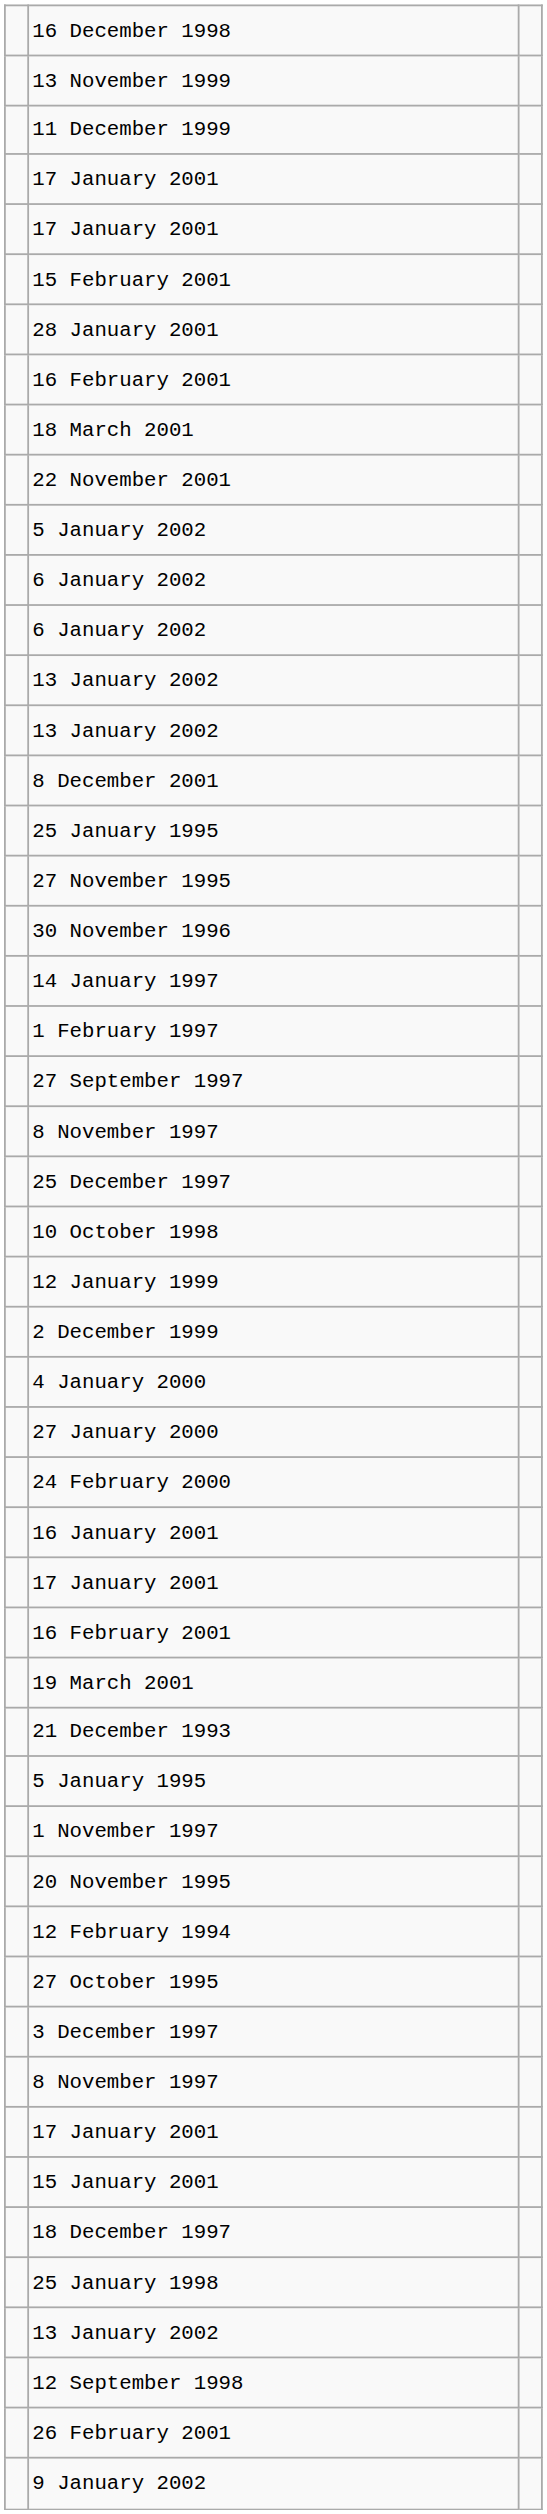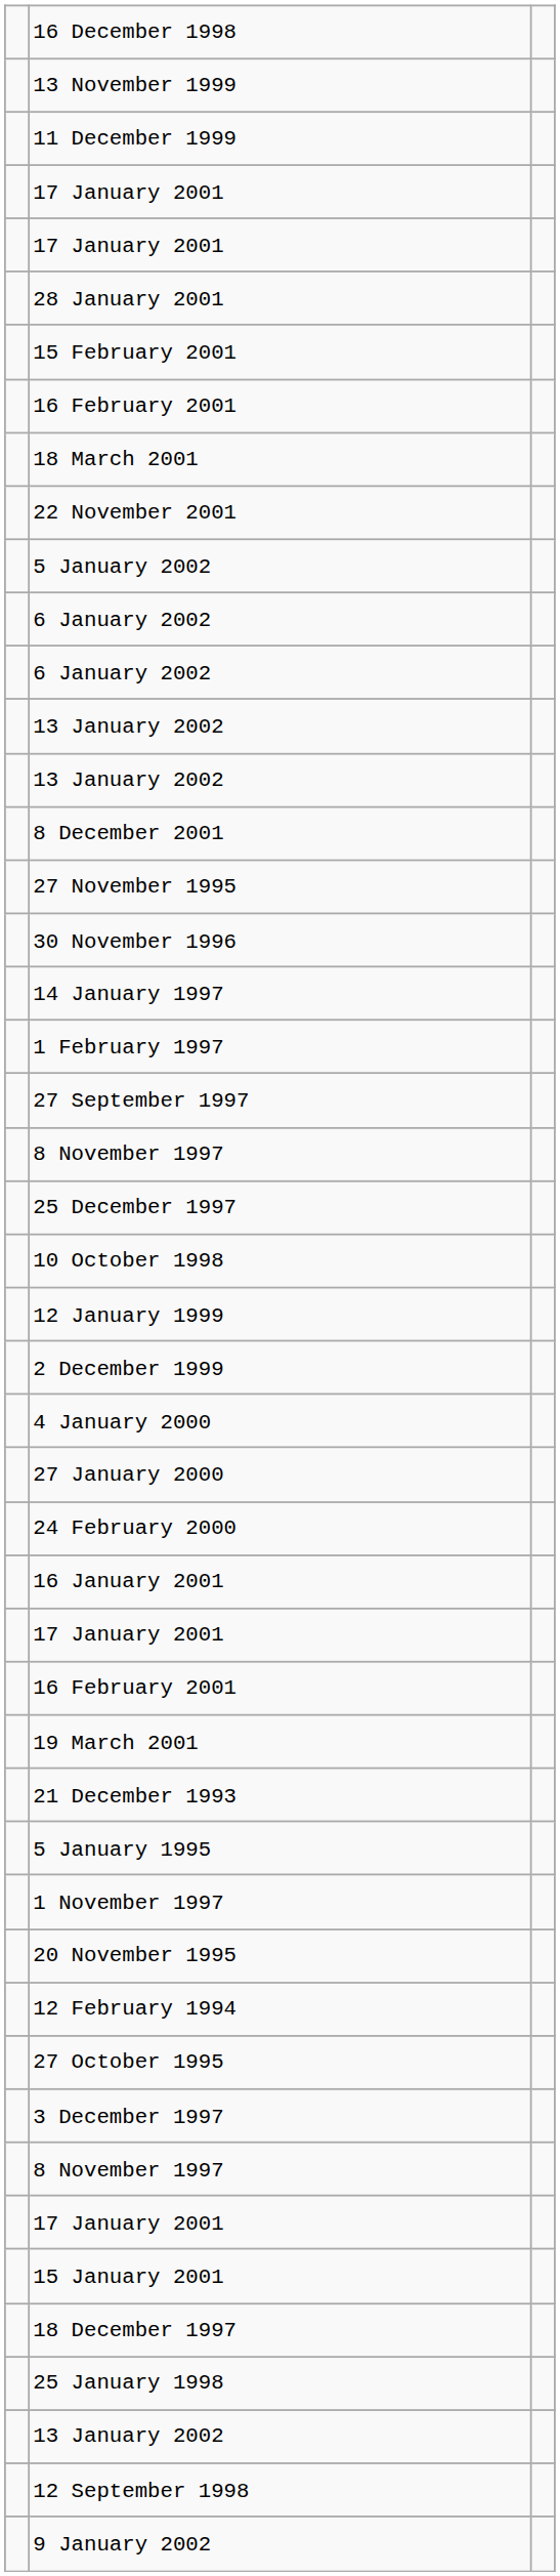 <table class="wikitable" style="font-size: 89%; float: left; width: 26em; margin-right: 1em; height: 1400px">
 <tr>
 <td></td>
 <td>16 December 1998</td>
 <td></td>
 </tr>
 <tr>
 <td></td>
 <td>13 November 1999</td>
 <td></td>
 </tr>
 <tr>
 <td></td>
 <td>11 December 1999</td>
 <td></td>
 </tr>
 <tr>
 <td></td>
 <td>17 January 2001</td>
 <td></td>
 </tr>
 <tr>
 <td></td>
 <td>17 January 2001</td>
 <td></td>
 </tr>
 <tr>
 <td></td>
-<td>15 February 2001</td>
+<td>28 January 2001</td>
 <td></td>
 </tr>
 <tr>
 <td></td>
-<td>28 January 2001</td>
+<td>15 February 2001</td>
 <td></td>
 </tr>
 <tr>
 <td></td>
 <td>16 February 2001</td>
 <td></td>
 </tr>
 <tr>
 <td></td>
 <td>18 March 2001</td>
 <td></td>
 </tr>
 <tr>
 <td></td>
 <td>22 November 2001</td>
 <td></td>
 </tr>
 <tr>
 <td></td>
 <td>5 January 2002</td>
 <td></td>
 </tr>
 <tr>
 <td></td>
 <td>6 January 2002</td>
 <td></td>
 </tr>
 <tr>
 <td></td>
 <td>6 January 2002</td>
 <td></td>
 </tr>
 <tr>
 <td></td>
 <td>13 January 2002</td>
 <td></td>
 </tr>
 <tr>
 <td></td>
 <td>13 January 2002</td>
 <td></td>
 </tr>
 <tr>
 <td></td>
 <td>8 December 2001</td>
-<td></td>
-</tr>
-<tr>
-<td></td>
-<td>25 January 1995</td>
 <td></td>
 </tr>
 <tr>
 <td></td>
 <td>27 November 1995</td>
 <td></td>
 </tr>
 <tr>
 <td></td>
 <td>30 November 1996</td>
 <td></td>
 </tr>
 <tr>
 <td></td>
 <td>14 January 1997</td>
 <td></td>
 </tr>
 <tr>
 <td></td>
 <td>1 February 1997</td>
 <td></td>
 </tr>
 <tr>
 <td></td>
 <td>27 September 1997</td>
 <td></td>
 </tr>
 <tr>
 <td></td>
 <td>8 November 1997</td>
 <td></td>
 </tr>
 <tr>
 <td></td>
 <td>25 December 1997</td>
 <td></td>
 </tr>
 <tr>
 <td></td>
 <td>10 October 1998</td>
 <td></td>
 </tr>
 <tr>
 <td></td>
 <td>12 January 1999</td>
 <td></td>
 </tr>
 <tr>
 <td></td>
 <td>2 December 1999</td>
 <td></td>
 </tr>
 <tr>
 <td></td>
 <td>4 January 2000</td>
 <td></td>
 </tr>
 <tr>
 <td></td>
 <td>27 January 2000</td>
 <td></td>
 </tr>
 <tr>
 <td></td>
 <td>24 February 2000</td>
 <td></td>
 </tr>
 <tr>
 <td></td>
 <td>16 January 2001</td>
 <td></td>
 </tr>
 <tr>
 <td></td>
 <td>17 January 2001</td>
 <td></td>
 </tr>
 <tr>
 <td></td>
 <td>16 February 2001</td>
 <td></td>
 </tr>
 <tr>
 <td></td>
 <td>19 March 2001</td>
 <td></td>
 </tr>
 <tr>
 <td></td>
 <td>21 December 1993</td>
 <td></td>
 </tr>
 <tr>
 <td></td>
 <td>5 January 1995</td>
 <td></td>
 </tr>
 <tr>
 <td></td>
 <td>1 November 1997</td>
 <td></td>
 </tr>
 <tr>
 <td></td>
 <td>20 November 1995</td>
 <td></td>
 </tr>
 <tr>
 <td></td>
 <td>12 February 1994</td>
 <td></td>
 </tr>
 <tr>
 <td></td>
 <td>27 October 1995</td>
 <td></td>
 </tr>
 <tr>
 <td></td>
 <td>3 December 1997</td>
 <td></td>
 </tr>
 <tr>
 <td></td>
 <td>8 November 1997</td>
 <td></td>
 </tr>
 <tr>
 <td></td>
 <td>17 January 2001</td>
 <td></td>
 </tr>
 <tr>
 <td></td>
 <td>15 January 2001</td>
 <td></td>
 </tr>
 <tr>
 <td></td>
 <td>18 December 1997</td>
 <td></td>
 </tr>
 <tr>
 <td></td>
 <td>25 January 1998</td>
 <td></td>
 </tr>
 <tr>
 <td></td>
 <td>13 January 2002</td>
 <td></td>
 </tr>
 <tr>
 <td></td>
 <td>12 September 1998</td>
 <td></td>
 </tr>
 <tr>
 <td></td>
-<td>26 February 2001</td>
-<td></td>
-</tr>
-<tr>
-<td></td>
 <td>9 January 2002</td>
 <td></td>
 </tr>
 </table>
